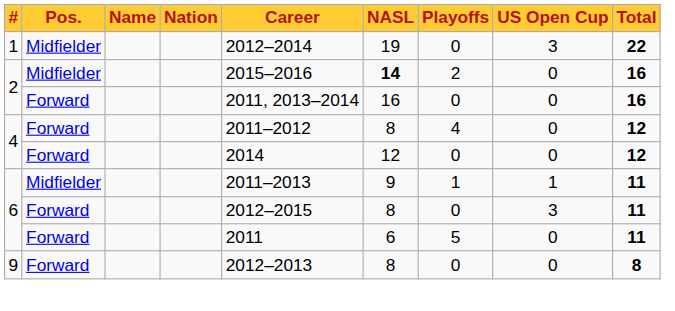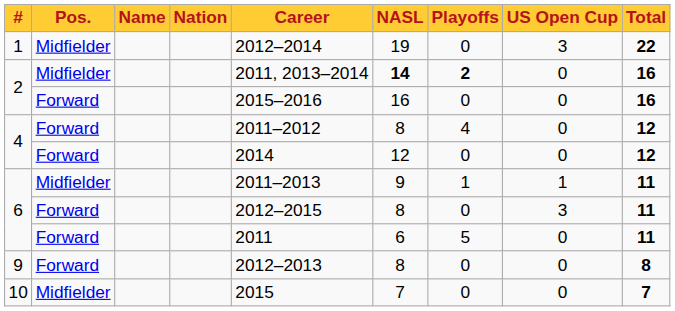 <table class="wikitable sortable" style="text-align:center;">
 <tr>
 <th style="background:#fc3; color:#b6121b;" scope="col">#</th>
 <th style="background:#fc3; color:#b6121b;" scope="col">Pos.</th>
 <th style="background:#fc3; color:#b6121b;" scope="col">Name</th>
 <th style="background:#fc3; color:#b6121b;" scope="col">Nation</th>
 <th style="background:#fc3; color:#b6121b;" scope="col">Career</th>
 <th style="background:#fc3; color:#b6121b;" scope="col">NASL</th>
 <th style="background:#fc3; color:#b6121b;" scope="col">Playoffs</th>
 <th style="background:#fc3; color:#b6121b;" scope="col">US Open Cup</th>
 <th style="background:#fc3; color:#b6121b;" scope="col">Total</th>
 </tr>
 <tr>
 <td>1</td>
 <td align="left"><a href='#'>Midfielder</a></td>
 <td align="left"></td>
 <td align="left"></td>
 <td align="left">2012–2014</td>
 <td>19</td>
 <td>0</td>
 <td>3</td>
 <td><strong>22</strong></td>
 </tr>
 <tr>
 <td rowspan="2">2</td>
 <td align="left"><a href='#'>Midfielder</a></td>
 <td align="left"></td>
 <td align="left"></td>
-<td align="left">2015–2016</td>
+<td align="left">2011, 2013–2014</td>
 <td><strong>14</strong></td>
-<td>2</td>
+<td><strong>2</strong></td>
 <td>0</td>
 <td><strong>16</strong></td>
 </tr>
 <tr>
 <td align="left"><a href='#'>Forward</a></td>
 <td align="left"></td>
 <td align="left"></td>
-<td align="left">2011, 2013–2014</td>
+<td align="left">2015–2016</td>
 <td>16</td>
 <td>0</td>
 <td>0</td>
 <td><strong>16</strong></td>
 </tr>
 <tr>
 <td rowspan="2">4</td>
 <td align="left"><a href='#'>Forward</a></td>
 <td align="left"></td>
 <td align="left"></td>
 <td align="left">2011–2012</td>
 <td>8</td>
 <td>4</td>
 <td>0</td>
 <td><strong>12</strong></td>
 </tr>
 <tr>
 <td align="left"><a href='#'>Forward</a></td>
 <td align="left"></td>
 <td align="left"></td>
 <td align="left">2014</td>
 <td>12</td>
 <td>0</td>
 <td>0</td>
 <td><strong>12</strong></td>
 </tr>
 <tr>
 <td rowspan="3">6</td>
 <td align="left"><a href='#'>Midfielder</a></td>
 <td align="left"></td>
 <td align="left"></td>
 <td align="left">2011–2013</td>
 <td>9</td>
 <td>1</td>
 <td>1</td>
 <td><strong>11</strong></td>
 </tr>
 <tr>
 <td align="left"><a href='#'>Forward</a></td>
 <td align="left"></td>
 <td align="left"></td>
 <td align="left">2012–2015</td>
 <td>8</td>
 <td>0</td>
 <td>3</td>
 <td><strong>11</strong></td>
 </tr>
 <tr>
 <td align="left"><a href='#'>Forward</a></td>
 <td align="left"></td>
 <td align="left"></td>
 <td align="left">2011</td>
 <td>6</td>
 <td>5</td>
 <td>0</td>
 <td><strong>11</strong></td>
 </tr>
 <tr>
 <td>9</td>
 <td align="left"><a href='#'>Forward</a></td>
 <td align="left"></td>
 <td align="left"></td>
 <td align="left">2012–2013</td>
 <td>8</td>
 <td>0</td>
 <td>0</td>
 <td><strong>8</strong></td>
 </tr>
+<tr>
+<td>10</td>
+<td align="left"><a href='#'>Midfielder</a></td>
+<td align="left"></td>
+<td align="left"></td>
+<td align="left">2015</td>
+<td>7</td>
+<td>0</td>
+<td>0</td>
+<td><strong>7</strong></td>
+</tr>
 </table>
